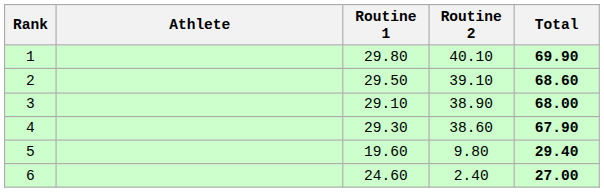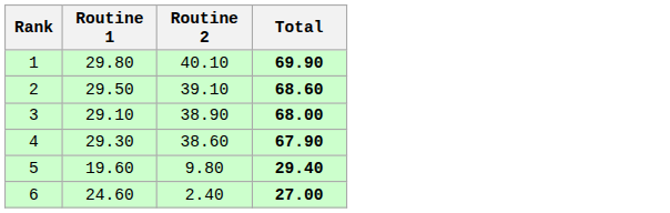 <table class=wikitable style="text-align:center">
 <tr>
 <th width=40>Rank</th>
-<th width=250>Athlete</th>
 <th width=70>Routine 1</th>
 <th width=70>Routine 2</th>
 <th width=70>Total</th>
 </tr>
 <tr bgcolor="ccffcc">
 <td>1</td>
-<td align=left></td>
 <td>29.80</td>
 <td>40.10</td>
 <td><strong>69.90</strong></td>
 </tr>
 <tr bgcolor="ccffcc">
 <td>2</td>
-<td align=left></td>
 <td>29.50</td>
 <td>39.10</td>
 <td><strong>68.60</strong></td>
 </tr>
 <tr bgcolor="ccffcc">
 <td>3</td>
-<td align=left></td>
 <td>29.10</td>
 <td>38.90</td>
 <td><strong>68.00</strong></td>
 </tr>
 <tr bgcolor="ccffcc">
 <td>4</td>
-<td align=left></td>
 <td>29.30</td>
 <td>38.60</td>
 <td><strong>67.90</strong></td>
 </tr>
 <tr bgcolor="ccffcc">
 <td>5</td>
-<td align=left></td>
 <td>19.60</td>
 <td>9.80</td>
 <td><strong>29.40</strong></td>
 </tr>
 <tr bgcolor="ccffcc">
 <td>6</td>
-<td align=left></td>
 <td>24.60</td>
 <td>2.40</td>
 <td><strong>27.00</strong></td>
 </tr>
 </table>
